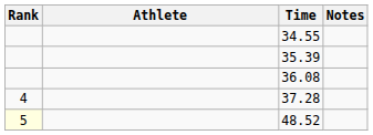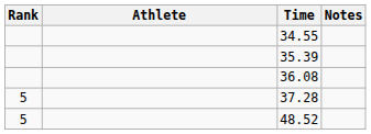 <table class="wikitable" style="text-align:center">
 <tr>
 <th>Rank</th>
 <th Style="width:18em">Athlete</th>
 <th>Time</th>
 <th>Notes</th>
 </tr>
 <tr>
 <td></td>
 <td style="text-align:left"></td>
 <td>34.55</td>
 <td></td>
 </tr>
 <tr>
 <td></td>
 <td style="text-align:left"></td>
 <td>35.39</td>
 <td></td>
 </tr>
 <tr>
 <td></td>
 <td style="text-align:left"></td>
 <td>36.08</td>
 <td></td>
 </tr>
 <tr>
-<td>4</td>
+<td>5</td>
 <td style="text-align:left"></td>
 <td>37.28</td>
 <td></td>
 </tr>
 <tr>
-<td style="background: lightyellow;">5</td>
+<td>5</td>
 <td style="text-align:left"></td>
 <td>48.52</td>
 <td></td>
 </tr>
 </table>
